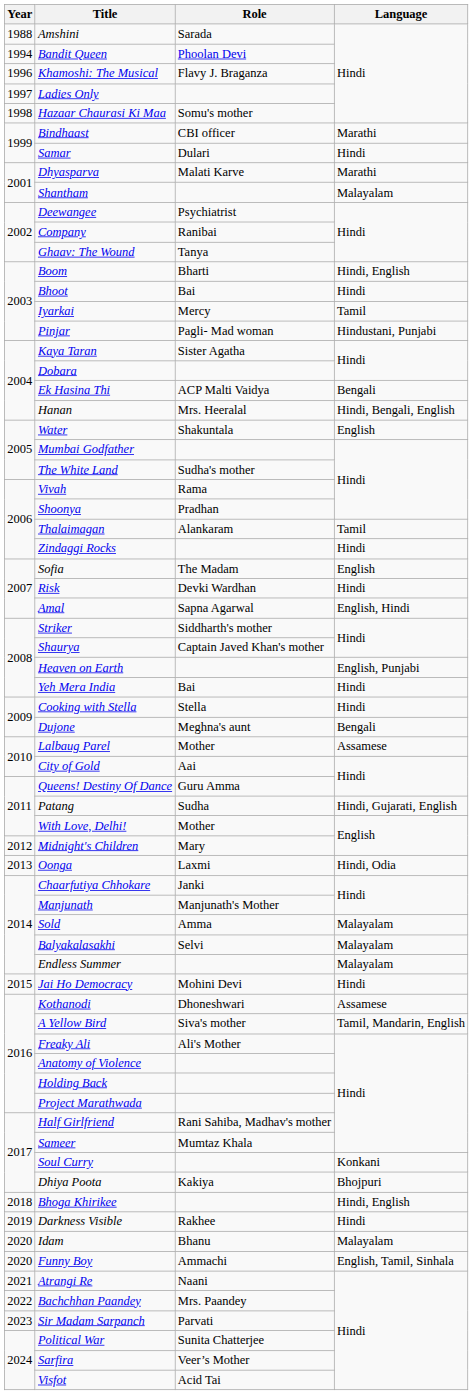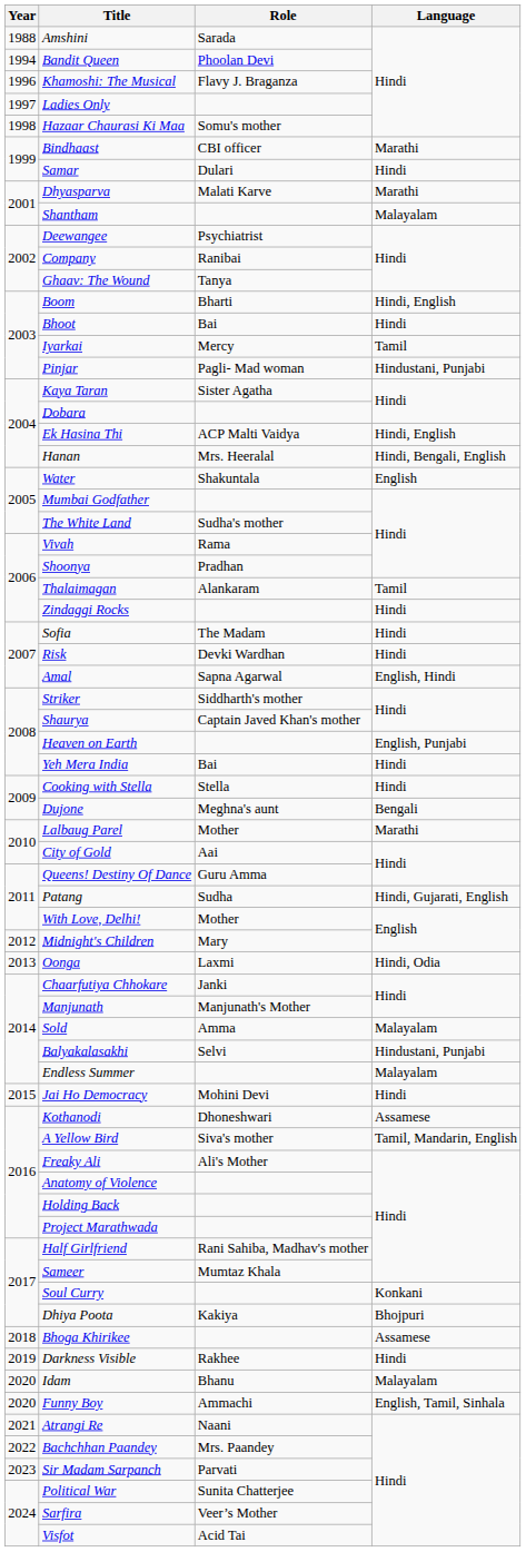 <table class="wikitable">
 <tr>
 <th>Year</th>
 <th>Title</th>
 <th>Role</th>
 <th>Language</th>
 </tr>
 <tr>
 <td>1988</td>
 <td><em>Amshini</em></td>
 <td>Sarada</td>
 <td rowspan=5>Hindi</td>
 </tr>
 <tr>
 <td>1994</td>
 <td><em><a href='#'>Bandit Queen</a></em></td>
 <td><a href='#'>Phoolan Devi</a></td>
 </tr>
 <tr>
 <td>1996</td>
 <td><em><a href='#'>Khamoshi: The Musical</a></em></td>
 <td>Flavy J. Braganza</td>
 </tr>
 <tr>
 <td>1997</td>
 <td><em><a href='#'>Ladies Only</a></em></td>
 <td></td>
 </tr>
 <tr>
 <td>1998</td>
 <td><em><a href='#'>Hazaar Chaurasi Ki Maa</a></em></td>
 <td>Somu's mother</td>
 </tr>
 <tr>
 <td rowspan="2">1999</td>
 <td><em><a href='#'>Bindhaast</a></em></td>
 <td>CBI officer</td>
 <td>Marathi</td>
 </tr>
 <tr>
 <td><em><a href='#'>Samar</a></em></td>
 <td>Dulari</td>
 <td>Hindi</td>
 </tr>
 <tr>
 <td rowspan="2">2001</td>
 <td><em><a href='#'>Dhyasparva</a></em></td>
 <td>Malati Karve</td>
 <td>Marathi</td>
 </tr>
 <tr>
 <td><em><a href='#'>Shantham</a></em></td>
 <td></td>
 <td>Malayalam</td>
 </tr>
 <tr>
 <td rowspan="3">2002</td>
 <td><em><a href='#'>Deewangee</a></em></td>
 <td>Psychiatrist</td>
 <td rowspan=3>Hindi</td>
 </tr>
 <tr>
 <td><em><a href='#'>Company</a></em></td>
 <td>Ranibai</td>
 </tr>
 <tr>
 <td><em><a href='#'>Ghaav: The Wound</a></em></td>
 <td>Tanya</td>
 </tr>
 <tr>
 <td rowspan ="4">2003</td>
 <td><em><a href='#'>Boom</a></em></td>
 <td>Bharti</td>
 <td>Hindi, English</td>
 </tr>
 <tr>
 <td><em><a href='#'>Bhoot</a></em></td>
 <td>Bai</td>
 <td>Hindi</td>
 </tr>
 <tr>
 <td><em><a href='#'>Iyarkai</a></em></td>
 <td>Mercy</td>
 <td>Tamil</td>
 </tr>
 <tr>
 <td><em><a href='#'>Pinjar</a></em></td>
 <td>Pagli- Mad woman</td>
 <td>Hindustani, Punjabi</td>
 </tr>
 <tr>
 <td rowspan="4">2004</td>
 <td><em><a href='#'>Kaya Taran</a></em></td>
 <td>Sister Agatha</td>
 <td rowspan=2>Hindi</td>
 </tr>
 <tr>
 <td><em><a href='#'>Dobara</a></em></td>
 <td></td>
 </tr>
 <tr>
 <td><em><a href='#'>Ek Hasina Thi</a></em></td>
 <td>ACP Malti Vaidya</td>
-<td>Bengali</td>
+<td>Hindi, English</td>
 </tr>
 <tr>
 <td><em>Hanan</em></td>
 <td>Mrs. Heeralal</td>
 <td>Hindi, Bengali, English</td>
 </tr>
 <tr>
 <td rowspan ="3">2005</td>
 <td><em><a href='#'>Water</a></em></td>
 <td>Shakuntala</td>
 <td>English</td>
 </tr>
 <tr>
 <td><em><a href='#'>Mumbai Godfather</a></em></td>
 <td></td>
 <td rowspan=4>Hindi</td>
 </tr>
 <tr>
 <td><em><a href='#'>The White Land</a></em></td>
 <td>Sudha's mother</td>
 </tr>
 <tr>
 <td rowspan ="4">2006</td>
 <td><em><a href='#'>Vivah</a></em></td>
 <td>Rama</td>
 </tr>
 <tr>
 <td><em><a href='#'>Shoonya</a></em></td>
 <td>Pradhan</td>
 </tr>
 <tr>
 <td><em><a href='#'>Thalaimagan</a></em></td>
 <td>Alankaram</td>
 <td>Tamil</td>
 </tr>
 <tr>
 <td><em><a href='#'>Zindaggi Rocks</a></em></td>
 <td></td>
 <td>Hindi</td>
 </tr>
 <tr>
 <td rowspan="3">2007</td>
 <td><em>Sofia</em></td>
 <td>The Madam</td>
-<td>English</td>
+<td>Hindi</td>
 </tr>
 <tr>
 <td><em><a href='#'>Risk</a></em></td>
 <td>Devki Wardhan</td>
 <td>Hindi</td>
 </tr>
 <tr>
 <td><em><a href='#'>Amal</a></em></td>
 <td>Sapna Agarwal</td>
 <td>English, Hindi</td>
 </tr>
 <tr>
 <td rowspan ="4">2008</td>
 <td><em><a href='#'>Striker</a></em></td>
 <td>Siddharth's mother</td>
 <td rowspan=2>Hindi</td>
 </tr>
 <tr>
 <td><em><a href='#'>Shaurya</a></em></td>
 <td>Captain Javed Khan's mother</td>
 </tr>
 <tr>
 <td><em><a href='#'>Heaven on Earth</a></em></td>
 <td></td>
 <td>English, Punjabi</td>
 </tr>
 <tr>
 <td><em><a href='#'>Yeh Mera India</a></em></td>
 <td>Bai</td>
 <td>Hindi</td>
 </tr>
 <tr>
 <td rowspan ="2">2009</td>
 <td><em><a href='#'>Cooking with Stella</a></em></td>
 <td>Stella</td>
 <td>Hindi</td>
 </tr>
 <tr>
 <td><em><a href='#'>Dujone</a></em></td>
 <td>Meghna's aunt</td>
 <td>Bengali</td>
 </tr>
 <tr>
 <td rowspan ="2">2010</td>
 <td><em><a href='#'>Lalbaug Parel</a></em></td>
 <td>Mother</td>
-<td>Assamese</td>
+<td>Marathi</td>
 </tr>
 <tr>
 <td><em><a href='#'>City of Gold</a></em></td>
 <td>Aai</td>
 <td rowspan=2>Hindi</td>
 </tr>
 <tr>
 <td rowspan="3">2011</td>
 <td><em><a href='#'>Queens! Destiny Of Dance</a></em></td>
 <td>Guru Amma</td>
 </tr>
 <tr>
 <td><em>Patang</em></td>
 <td>Sudha</td>
 <td>Hindi, Gujarati, English</td>
 </tr>
 <tr>
 <td><em><a href='#'>With Love, Delhi!</a></em></td>
 <td>Mother</td>
 <td rowspan=2>English</td>
 </tr>
 <tr>
 <td>2012</td>
 <td><em><a href='#'>Midnight's Children</a></em></td>
 <td>Mary</td>
 </tr>
 <tr>
 <td>2013</td>
 <td><em><a href='#'>Oonga</a></em></td>
 <td>Laxmi</td>
 <td>Hindi, Odia</td>
 </tr>
 <tr>
 <td rowspan ="5">2014</td>
 <td><em><a href='#'>Chaarfutiya Chhokare</a></em></td>
 <td>Janki</td>
 <td rowspan=2>Hindi</td>
 </tr>
 <tr>
 <td><em><a href='#'>Manjunath</a></em></td>
 <td>Manjunath's Mother</td>
 </tr>
 <tr>
 <td><em><a href='#'>Sold</a></em></td>
 <td>Amma</td>
 <td>Malayalam</td>
 </tr>
 <tr>
 <td><em><a href='#'>Balyakalasakhi</a></em></td>
 <td>Selvi</td>
-<td>Malayalam</td>
+<td>Hindustani, Punjabi</td>
 </tr>
 <tr>
 <td><em>Endless Summer</em></td>
 <td></td>
 <td>Malayalam</td>
 </tr>
 <tr>
 <td>2015</td>
 <td><em><a href='#'>Jai Ho Democracy</a></em></td>
 <td>Mohini Devi</td>
 <td>Hindi</td>
 </tr>
 <tr>
 <td rowspan="6">2016</td>
 <td><em><a href='#'>Kothanodi</a></em></td>
 <td>Dhoneshwari</td>
 <td>Assamese</td>
 </tr>
 <tr>
 <td><em><a href='#'>A Yellow Bird</a></em></td>
 <td>Siva's mother</td>
 <td>Tamil, Mandarin, English</td>
 </tr>
 <tr>
 <td><em><a href='#'>Freaky Ali</a></em></td>
 <td>Ali's Mother</td>
 <td rowspan=6>Hindi</td>
 </tr>
 <tr>
 <td><em><a href='#'>Anatomy of Violence</a></em></td>
 <td></td>
 </tr>
 <tr>
 <td><em><a href='#'>Holding Back</a></em></td>
 <td></td>
 </tr>
 <tr>
 <td><em><a href='#'>Project Marathwada</a></em></td>
 <td></td>
 </tr>
 <tr>
 <td rowspan="4">2017</td>
 <td><em><a href='#'>Half Girlfriend</a></em></td>
 <td>Rani Sahiba, Madhav's mother</td>
 </tr>
 <tr>
 <td><em><a href='#'>Sameer</a></em></td>
 <td>Mumtaz Khala</td>
 </tr>
 <tr>
 <td><em><a href='#'>Soul Curry</a></em></td>
 <td></td>
 <td>Konkani</td>
 </tr>
 <tr>
 <td><em>Dhiya Poota</em></td>
 <td>Kakiya</td>
 <td>Bhojpuri</td>
 </tr>
 <tr>
 <td>2018</td>
 <td><em><a href='#'>Bhoga Khirikee</a></em></td>
 <td></td>
-<td>Hindi, English</td>
+<td>Assamese</td>
 </tr>
 <tr>
 <td>2019</td>
 <td><em>Darkness Visible</em></td>
 <td>Rakhee</td>
 <td>Hindi</td>
 </tr>
 <tr>
 <td>2020</td>
 <td><em>Idam</em></td>
 <td>Bhanu</td>
 <td>Malayalam</td>
 </tr>
 <tr>
 <td>2020</td>
 <td><em><a href='#'>Funny Boy</a></em></td>
 <td>Ammachi</td>
 <td>English, Tamil, Sinhala</td>
 </tr>
 <tr>
 <td>2021</td>
 <td><em><a href='#'>Atrangi Re</a></em></td>
 <td>Naani</td>
 <td rowspan=6>Hindi</td>
 </tr>
 <tr>
 <td>2022</td>
 <td><em><a href='#'>Bachchhan Paandey</a></em></td>
 <td>Mrs. Paandey</td>
 </tr>
 <tr>
 <td>2023</td>
 <td><em><a href='#'>Sir Madam Sarpanch</a></em></td>
 <td>Parvati</td>
 </tr>
 <tr>
 <td rowspan="3">2024</td>
 <td><em><a href='#'>Political War</a></em></td>
 <td>Sunita Chatterjee</td>
 </tr>
 <tr>
 <td><em><a href='#'>Sarfira</a></em></td>
 <td>Veer’s Mother</td>
 </tr>
 <tr>
 <td><em><a href='#'>Visfot</a></em></td>
 <td>Acid Tai</td>
 </tr>
 </table>
